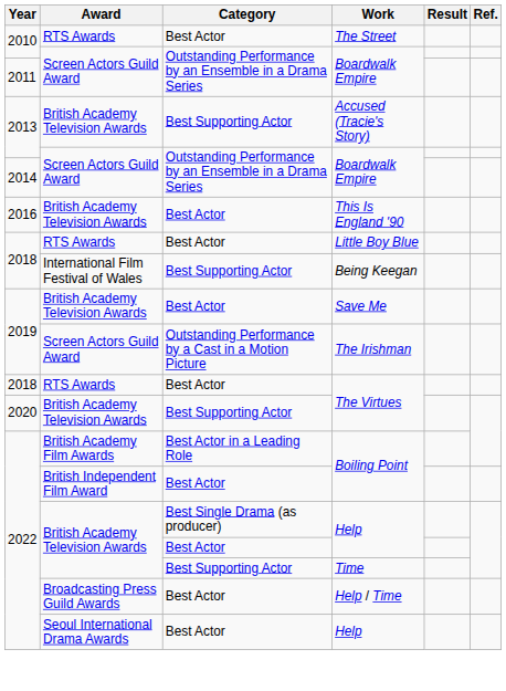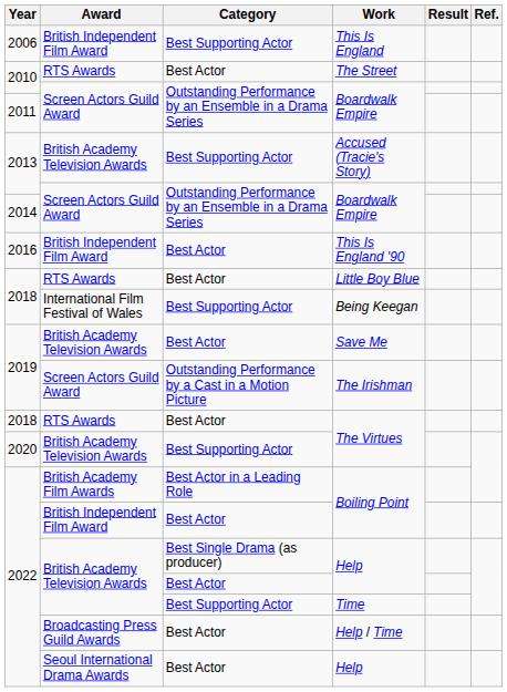 <table class="wikitable sortable">
 <tr>
 <th>Year</th>
 <th>Award</th>
 <th>Category</th>
 <th>Work</th>
 <th>Result</th>
 <th>Ref.</th>
+</tr>
+<tr>
+<td>2006</td>
+<td><a href='#'>British Independent Film Award</a></td>
+<td><a href='#'>Best Supporting Actor</a></td>
+<td><em><a href='#'>This Is England</a></em></td>
+<td></td>
+<td></td>
 </tr>
 <tr>
 <td rowspan=2>2010</td>
 <td><a href='#'>RTS Awards</a></td>
 <td>Best Actor</td>
 <td><em><a href='#'>The Street</a></em></td>
 <td></td>
 <td></td>
 </tr>
 <tr>
 <td rowspan=2><a href='#'>Screen Actors Guild Award</a></td>
 <td rowspan=2><a href='#'>Outstanding Performance by an Ensemble in a Drama Series</a></td>
 <td rowspan=2><em><a href='#'>Boardwalk Empire</a></em></td>
 <td></td>
 <td></td>
 </tr>
 <tr>
 <td>2011</td>
 <td></td>
 <td></td>
 </tr>
 <tr>
 <td rowspan="2">2013</td>
 <td><a href='#'>British Academy Television Awards</a></td>
 <td><a href='#'>Best Supporting Actor</a></td>
 <td><em><a href='#'>Accused (Tracie's Story)</a></em></td>
 <td></td>
 <td></td>
 </tr>
 <tr>
 <td rowspan="2"><a href='#'>Screen Actors Guild Award</a></td>
 <td rowspan="2"><a href='#'>Outstanding Performance by an Ensemble in a Drama Series</a></td>
 <td rowspan="2"><em><a href='#'>Boardwalk Empire</a></em></td>
 <td></td>
 <td></td>
 </tr>
 <tr>
 <td>2014</td>
 <td></td>
 <td></td>
 </tr>
 <tr>
 <td>2016</td>
-<td><a href='#'>British Academy Television Awards</a></td>
+<td><a href='#'>British Independent Film Award</a></td>
 <td><a href='#'>Best Actor</a></td>
 <td><em><a href='#'>This Is England '90</a></em></td>
 <td></td>
 <td></td>
 </tr>
 <tr>
 <td rowspan="2">2018</td>
 <td><a href='#'>RTS Awards</a></td>
 <td>Best Actor</td>
 <td><em><a href='#'>Little Boy Blue</a></em></td>
 <td></td>
 <td></td>
 </tr>
 <tr>
 <td>International Film Festival of Wales</td>
 <td><a href='#'>Best Supporting Actor</a></td>
 <td><em>Being Keegan</em></td>
 <td></td>
 <td></td>
 </tr>
 <tr>
 <td rowspan="2">2019</td>
 <td><a href='#'>British Academy Television Awards</a></td>
 <td><a href='#'>Best Actor</a></td>
 <td><em><a href='#'>Save Me</a></em></td>
 <td></td>
 <td></td>
 </tr>
 <tr>
 <td><a href='#'>Screen Actors Guild Award</a></td>
 <td><a href='#'>Outstanding Performance by a Cast in a Motion Picture</a></td>
 <td><em><a href='#'>The Irishman</a></em></td>
 <td></td>
 <td></td>
 </tr>
 <tr>
 <td>2018</td>
 <td><a href='#'>RTS Awards</a></td>
 <td>Best Actor</td>
 <td rowspan=2><em><a href='#'>The Virtues</a></em></td>
 <td></td>
 <td></td>
 </tr>
 <tr>
 <td>2020</td>
 <td><a href='#'>British Academy Television Awards</a></td>
 <td><a href='#'>Best Supporting Actor</a></td>
 <td></td>
 <td rowspan=2></td>
 </tr>
 <tr>
 <td rowspan="7">2022</td>
 <td><a href='#'>British Academy Film Awards</a></td>
 <td><a href='#'>Best Actor in a Leading Role</a></td>
 <td rowspan=2><em><a href='#'>Boiling Point</a></em></td>
 <td></td>
 </tr>
 <tr>
 <td><a href='#'>British Independent Film Award</a></td>
 <td><a href='#'>Best Actor</a></td>
 <td></td>
 <td></td>
 </tr>
 <tr>
 <td rowspan="3"><a href='#'>British Academy Television Awards</a></td>
 <td><a href='#'>Best Single Drama</a> (as producer)</td>
 <td rowspan="2"><em><a href='#'>Help</a></em></td>
 <td></td>
 <td rowspan=3></td>
 </tr>
 <tr>
 <td><a href='#'>Best Actor</a></td>
 <td></td>
 </tr>
 <tr>
 <td><a href='#'>Best Supporting Actor</a></td>
 <td><em><a href='#'>Time</a></em></td>
 <td></td>
 </tr>
 <tr>
 <td><a href='#'>Broadcasting Press Guild Awards</a></td>
 <td>Best Actor</td>
 <td><a href='#'><em>Help</em></a> / <a href='#'><em>Time</em></a></td>
 <td></td>
 <td></td>
 </tr>
 <tr>
 <td><a href='#'>Seoul International Drama Awards</a></td>
 <td>Best Actor</td>
 <td><a href='#'><em>Help</em></a></td>
 <td></td>
 <td></td>
 </tr>
 </table>
